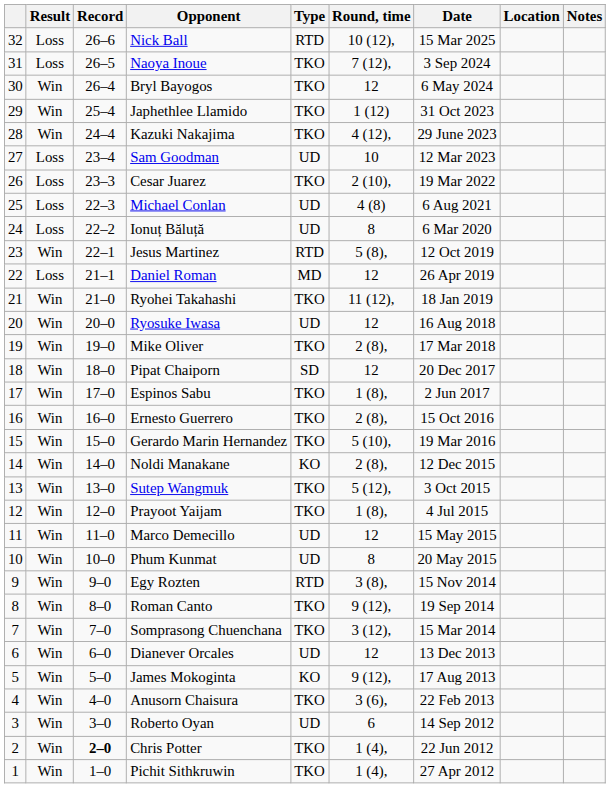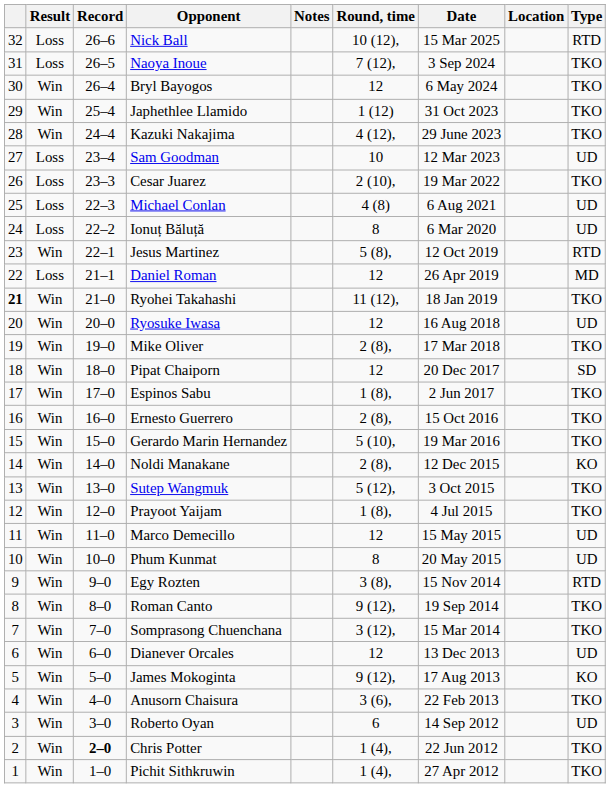 <table class=wikitable style=text-align:center>
 <tr>
 <th></th>
 <th>Result</th>
 <th>Record</th>
 <th>Opponent</th>
-<th>Type</th>
+<th>Notes</th>
 <th>Round, time</th>
 <th>Date</th>
 <th>Location</th>
-<th>Notes</th>
+<th>Type</th>
 </tr>
 <tr>
 <td>32</td>
 <td>Loss</td>
 <td>26–6</td>
 <td style="text-align:left;"><a href='#'>Nick Ball</a></td>
-<td>RTD</td>
+<td style="text-align:left;"></td>
 <td>10 (12), </td>
 <td>15 Mar 2025</td>
 <td style="text-align:left;"></td>
-<td style="text-align:left;"></td>
+<td>RTD</td>
 </tr>
 <tr>
 <td>31</td>
 <td>Loss</td>
 <td>26–5</td>
 <td style="text-align:left;"><a href='#'>Naoya Inoue</a></td>
-<td>TKO</td>
+<td style="text-align:left;"></td>
 <td>7 (12), </td>
 <td>3 Sep 2024</td>
 <td style="text-align:left;"></td>
-<td style="text-align:left;"></td>
+<td>TKO</td>
 </tr>
 <tr>
 <td>30</td>
 <td>Win</td>
 <td>26–4</td>
 <td align=left>Bryl Bayogos</td>
-<td>TKO</td>
+<td align=left></td>
 <td>12</td>
 <td>6 May 2024</td>
 <td align=left></td>
-<td align=left></td>
+<td>TKO</td>
 </tr>
 <tr>
 <td>29</td>
 <td>Win</td>
 <td>25–4</td>
 <td align=left>Japhethlee Llamido</td>
-<td>TKO</td>
+<td align=left></td>
 <td>1 (12) </td>
 <td>31 Oct 2023</td>
 <td align=left></td>
-<td align=left></td>
+<td>TKO</td>
 </tr>
 <tr>
 <td>28</td>
 <td>Win</td>
 <td>24–4</td>
 <td align=left>Kazuki Nakajima</td>
-<td>TKO</td>
+<td align=left></td>
 <td>4 (12), </td>
 <td>29 June 2023</td>
 <td align=left></td>
-<td align=left></td>
+<td>TKO</td>
 </tr>
 <tr>
 <td>27</td>
 <td>Loss</td>
 <td>23–4</td>
 <td align=left><a href='#'>Sam Goodman</a></td>
-<td>UD</td>
+<td align=left></td>
 <td>10</td>
 <td>12 Mar 2023</td>
 <td align=left></td>
-<td align=left></td>
+<td>UD</td>
 </tr>
 <tr>
 <td>26</td>
 <td>Loss</td>
 <td>23–3</td>
 <td align=left>Cesar Juarez</td>
-<td>TKO</td>
+<td align=left></td>
 <td>2 (10), </td>
 <td>19 Mar 2022</td>
 <td align=left></td>
-<td align=left></td>
+<td>TKO</td>
 </tr>
 <tr>
 <td>25</td>
 <td>Loss</td>
 <td>22–3</td>
 <td align=left><a href='#'>Michael Conlan</a></td>
-<td>UD</td>
+<td align=left></td>
 <td>4 (8) </td>
 <td>6 Aug 2021</td>
 <td align=left></td>
-<td align=left></td>
+<td>UD</td>
 </tr>
 <tr>
 <td>24</td>
 <td>Loss</td>
 <td>22–2</td>
 <td align=left>Ionuț Băluță</td>
-<td>UD</td>
+<td align=left></td>
 <td>8</td>
 <td>6 Mar 2020</td>
 <td align=left></td>
-<td align=left></td>
+<td>UD</td>
 </tr>
 <tr>
 <td>23</td>
 <td>Win</td>
 <td>22–1</td>
 <td align=left>Jesus Martinez</td>
-<td>RTD</td>
+<td align=left></td>
 <td>5 (8), </td>
 <td>12 Oct 2019</td>
 <td align=left></td>
-<td align=left></td>
+<td>RTD</td>
 </tr>
 <tr>
 <td>22</td>
 <td>Loss</td>
 <td>21–1</td>
 <td align=left><a href='#'>Daniel Roman</a></td>
-<td>MD</td>
+<td align=left></td>
 <td>12</td>
 <td>26 Apr 2019</td>
 <td align=left></td>
-<td align=left></td>
+<td>MD</td>
 </tr>
 <tr>
-<td>21</td>
+<td><strong>21</strong></td>
 <td>Win</td>
 <td>21–0</td>
 <td align=left>Ryohei Takahashi</td>
-<td>TKO</td>
+<td align=left></td>
 <td>11 (12), </td>
 <td>18 Jan 2019</td>
 <td align=left></td>
-<td align=left></td>
+<td>TKO</td>
 </tr>
 <tr>
 <td>20</td>
 <td>Win</td>
 <td>20–0</td>
 <td align=left><a href='#'>Ryosuke Iwasa</a></td>
-<td>UD</td>
+<td align=left></td>
 <td>12</td>
 <td>16 Aug 2018</td>
 <td align=left></td>
-<td align=left></td>
+<td>UD</td>
 </tr>
 <tr>
 <td>19</td>
 <td>Win</td>
 <td>19–0</td>
 <td align=left>Mike Oliver</td>
-<td>TKO</td>
+<td align=left></td>
 <td>2 (8), </td>
 <td>17 Mar 2018</td>
 <td align=left></td>
-<td align=left></td>
+<td>TKO</td>
 </tr>
 <tr>
 <td>18</td>
 <td>Win</td>
 <td>18–0</td>
 <td align=left>Pipat Chaiporn</td>
-<td>SD</td>
+<td align=left></td>
 <td>12</td>
 <td>20 Dec 2017</td>
 <td align=left></td>
-<td align=left></td>
+<td>SD</td>
 </tr>
 <tr>
 <td>17</td>
 <td>Win</td>
 <td>17–0</td>
 <td align=left>Espinos Sabu</td>
-<td>TKO</td>
+<td align=left></td>
 <td>1 (8), </td>
 <td>2 Jun 2017</td>
 <td align=left></td>
-<td align=left></td>
+<td>TKO</td>
 </tr>
 <tr>
 <td>16</td>
 <td>Win</td>
 <td>16–0</td>
 <td align=left>Ernesto Guerrero</td>
-<td>TKO</td>
+<td align=left></td>
 <td>2 (8), </td>
 <td>15 Oct 2016</td>
 <td align=left></td>
-<td align=left></td>
+<td>TKO</td>
 </tr>
 <tr>
 <td>15</td>
 <td>Win</td>
 <td>15–0</td>
 <td align=left>Gerardo Marin Hernandez</td>
-<td>TKO</td>
+<td align=left></td>
 <td>5 (10), </td>
 <td>19 Mar 2016</td>
 <td align=left></td>
-<td align=left></td>
+<td>TKO</td>
 </tr>
 <tr>
 <td>14</td>
 <td>Win</td>
 <td>14–0</td>
 <td align=left>Noldi Manakane</td>
-<td>KO</td>
+<td align=left></td>
 <td>2 (8), </td>
 <td>12 Dec 2015</td>
 <td align=left></td>
-<td align=left></td>
+<td>KO</td>
 </tr>
 <tr>
 <td>13</td>
 <td>Win</td>
 <td>13–0</td>
 <td align=left><a href='#'>Sutep Wangmuk</a></td>
-<td>TKO</td>
+<td align=left></td>
 <td>5 (12), </td>
 <td>3 Oct 2015</td>
 <td align=left></td>
-<td align=left></td>
+<td>TKO</td>
 </tr>
 <tr>
 <td>12</td>
 <td>Win</td>
 <td>12–0</td>
 <td align=left>Prayoot Yaijam</td>
-<td>TKO</td>
+<td align=left></td>
 <td>1 (8), </td>
 <td>4 Jul 2015</td>
 <td align=left></td>
-<td align=left></td>
+<td>TKO</td>
 </tr>
 <tr>
 <td>11</td>
 <td>Win</td>
 <td>11–0</td>
 <td align=left>Marco Demecillo</td>
-<td>UD</td>
+<td align=left></td>
 <td>12</td>
 <td>15 May 2015</td>
 <td align=left></td>
-<td align=left></td>
+<td>UD</td>
 </tr>
 <tr>
 <td>10</td>
 <td>Win</td>
 <td>10–0</td>
 <td align=left>Phum Kunmat</td>
-<td>UD</td>
+<td align=left></td>
 <td>8</td>
 <td>20 May 2015</td>
 <td align=left></td>
-<td align=left></td>
+<td>UD</td>
 </tr>
 <tr>
 <td>9</td>
 <td>Win</td>
 <td>9–0</td>
 <td align=left>Egy Rozten</td>
-<td>RTD</td>
+<td align=left></td>
 <td>3 (8), </td>
 <td>15 Nov 2014</td>
 <td align=left></td>
-<td align=left></td>
+<td>RTD</td>
 </tr>
 <tr>
 <td>8</td>
 <td>Win</td>
 <td>8–0</td>
 <td align=left>Roman Canto</td>
-<td>TKO</td>
+<td align=left></td>
 <td>9 (12), </td>
 <td>19 Sep 2014</td>
 <td align=left></td>
-<td align=left></td>
+<td>TKO</td>
 </tr>
 <tr>
 <td>7</td>
 <td>Win</td>
 <td>7–0</td>
 <td align=left>Somprasong Chuenchana</td>
-<td>TKO</td>
+<td align=left></td>
 <td>3 (12), </td>
 <td>15 Mar 2014</td>
 <td align=left></td>
-<td align=left></td>
+<td>TKO</td>
 </tr>
 <tr>
 <td>6</td>
 <td>Win</td>
 <td>6–0</td>
 <td align=left>Dianever Orcales</td>
-<td>UD</td>
+<td align=left></td>
 <td>12</td>
 <td>13 Dec 2013</td>
 <td align=left></td>
-<td align=left></td>
+<td>UD</td>
 </tr>
 <tr>
 <td>5</td>
 <td>Win</td>
 <td>5–0</td>
 <td align=left>James Mokoginta</td>
-<td>KO</td>
+<td align=left></td>
 <td>9 (12), </td>
 <td>17 Aug 2013</td>
 <td align=left></td>
-<td align=left></td>
+<td>KO</td>
 </tr>
 <tr>
 <td>4</td>
 <td>Win</td>
 <td>4–0</td>
 <td align=left>Anusorn Chaisura</td>
-<td>TKO</td>
+<td align=left></td>
 <td>3 (6), </td>
 <td>22 Feb 2013</td>
 <td align=left></td>
-<td align=left></td>
+<td>TKO</td>
 </tr>
 <tr>
 <td>3</td>
 <td>Win</td>
 <td>3–0</td>
 <td align=left>Roberto Oyan</td>
-<td>UD</td>
+<td align=left></td>
 <td>6</td>
 <td>14 Sep 2012</td>
 <td align=left></td>
-<td align=left></td>
+<td>UD</td>
 </tr>
 <tr>
 <td>2</td>
 <td>Win</td>
 <td><strong>2–0</strong></td>
 <td align=left>Chris Potter</td>
-<td>TKO</td>
+<td align=left></td>
 <td>1 (4), </td>
 <td>22 Jun 2012</td>
 <td align=left></td>
-<td align=left></td>
+<td>TKO</td>
 </tr>
 <tr>
 <td>1</td>
 <td>Win</td>
 <td>1–0</td>
 <td align=left>Pichit Sithkruwin</td>
-<td>TKO</td>
+<td align=left></td>
 <td>1 (4), </td>
 <td>27 Apr 2012</td>
 <td align=left></td>
-<td align=left></td>
+<td>TKO</td>
 </tr>
 </table>
